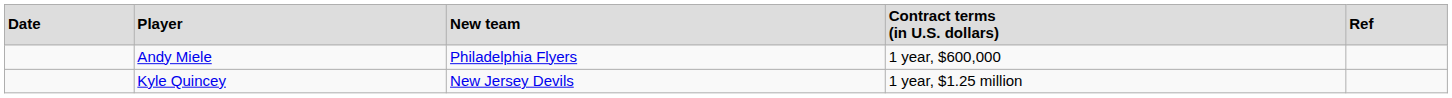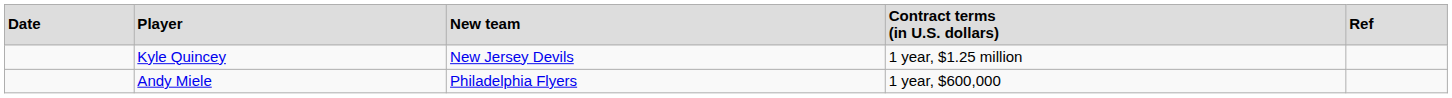 <table class="wikitable" width=97%>
 <tr style="background:#ddd;">
 <td><strong>Date</strong></td>
 <td><strong>Player</strong></td>
 <td><strong>New team</strong></td>
 <td><strong>Contract terms</strong><br><strong>(in U.S. dollars)</strong></td>
 <td><strong>Ref</strong></td>
 </tr>
 <tr>
 <td></td>
+<td><a href='#'>Kyle Quincey</a></td>
+<td><a href='#'>New Jersey Devils</a></td>
+<td>1 year, $1.25 million</td>
+<td></td>
+</tr>
+<tr>
+<td></td>
 <td><a href='#'>Andy Miele</a></td>
 <td><a href='#'>Philadelphia Flyers</a></td>
 <td>1 year, $600,000</td>
 <td></td>
 </tr>
-<tr>
-<td></td>
-<td><a href='#'>Kyle Quincey</a></td>
-<td><a href='#'>New Jersey Devils</a></td>
-<td>1 year, $1.25 million</td>
-<td></td>
-</tr>
 </table>
